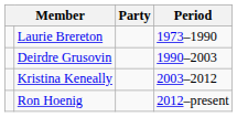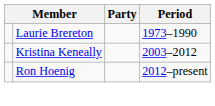 <table class="wikitable">
 <tr>
 <th colspan="2">Member</th>
 <th>Party</th>
 <th>Period</th>
 </tr>
 <tr>
 <td> </td>
 <td><a href='#'>Laurie Brereton</a></td>
 <td></td>
 <td><a href='#'>1973</a>–1990</td>
 </tr>
 <tr>
 <td> </td>
-<td><a href='#'>Deirdre Grusovin</a></td>
-<td></td>
-<td><a href='#'>1990</a>–2003</td>
-</tr>
-<tr>
-<td> </td>
 <td><a href='#'>Kristina Keneally</a></td>
 <td></td>
 <td><a href='#'>2003</a>–2012</td>
 </tr>
 <tr>
 <td> </td>
 <td><a href='#'>Ron Hoenig</a></td>
 <td></td>
 <td><a href='#'>2012</a>–present</td>
 </tr>
 </table>
